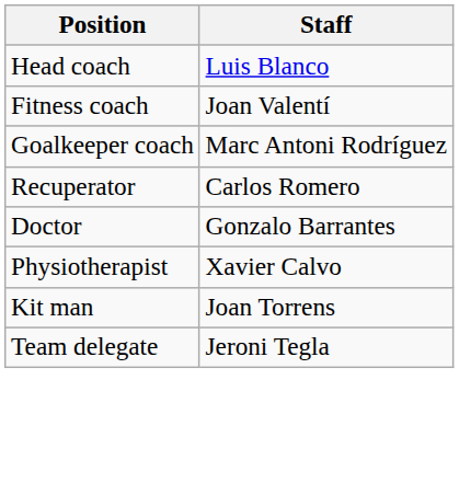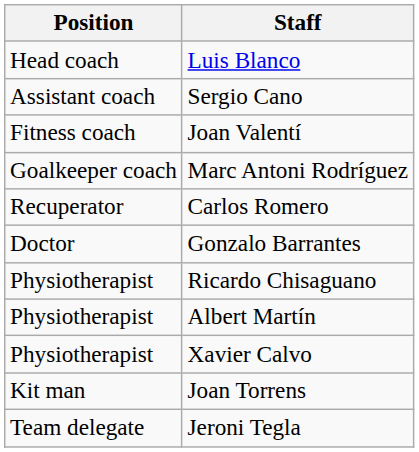 <table class="wikitable">
 <tr>
 <th>Position</th>
 <th>Staff</th>
 </tr>
 <tr>
 <td>Head coach</td>
 <td> <a href='#'>Luis Blanco</a></td>
+</tr>
+<tr>
+<td>Assistant coach</td>
+<td> Sergio Cano</td>
 </tr>
 <tr>
 <td>Fitness coach</td>
 <td> Joan Valentí</td>
 </tr>
 <tr>
 <td>Goalkeeper coach</td>
 <td> Marc Antoni Rodríguez</td>
 </tr>
 <tr>
 <td>Recuperator</td>
 <td> Carlos Romero</td>
 </tr>
 <tr>
 <td>Doctor</td>
 <td> Gonzalo Barrantes</td>
 </tr>
 <tr>
 <td>Physiotherapist</td>
+<td> Ricardo Chisaguano</td>
+</tr>
+<tr>
+<td>Physiotherapist</td>
+<td> Albert Martín</td>
+</tr>
+<tr>
+<td>Physiotherapist</td>
 <td> Xavier Calvo</td>
 </tr>
 <tr>
 <td>Kit man</td>
 <td> Joan Torrens</td>
 </tr>
 <tr>
 <td>Team delegate</td>
 <td> Jeroni Tegla</td>
 </tr>
 </table>
